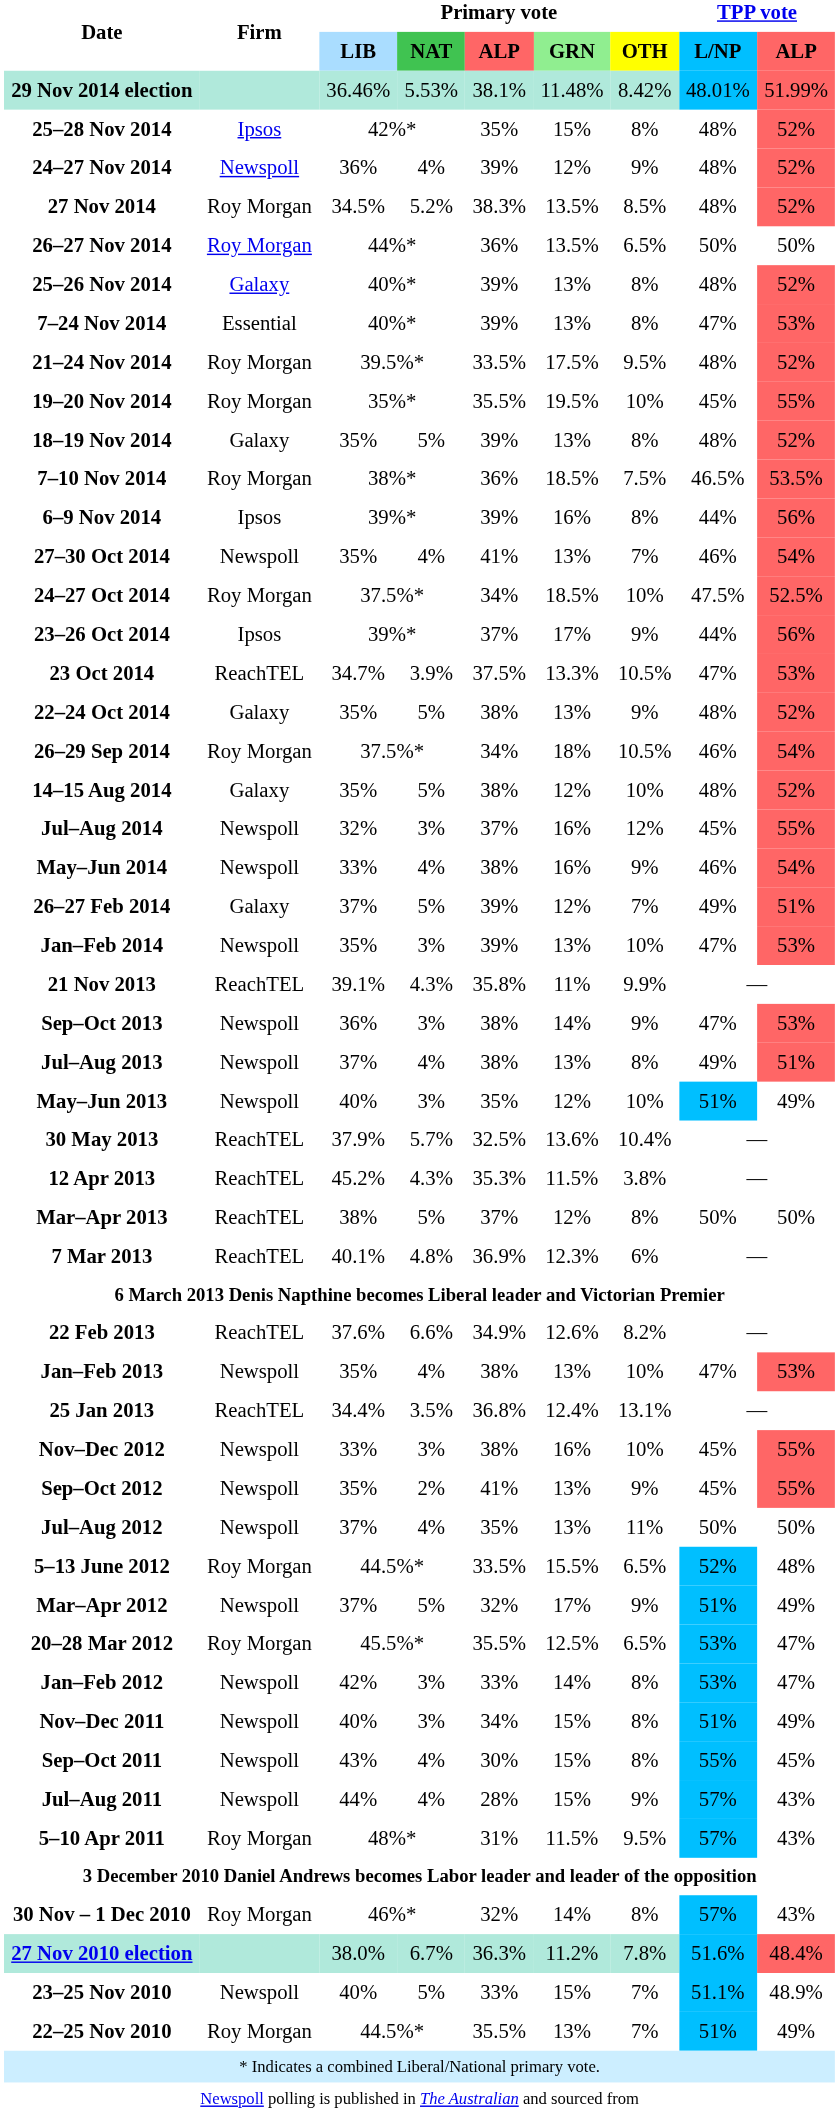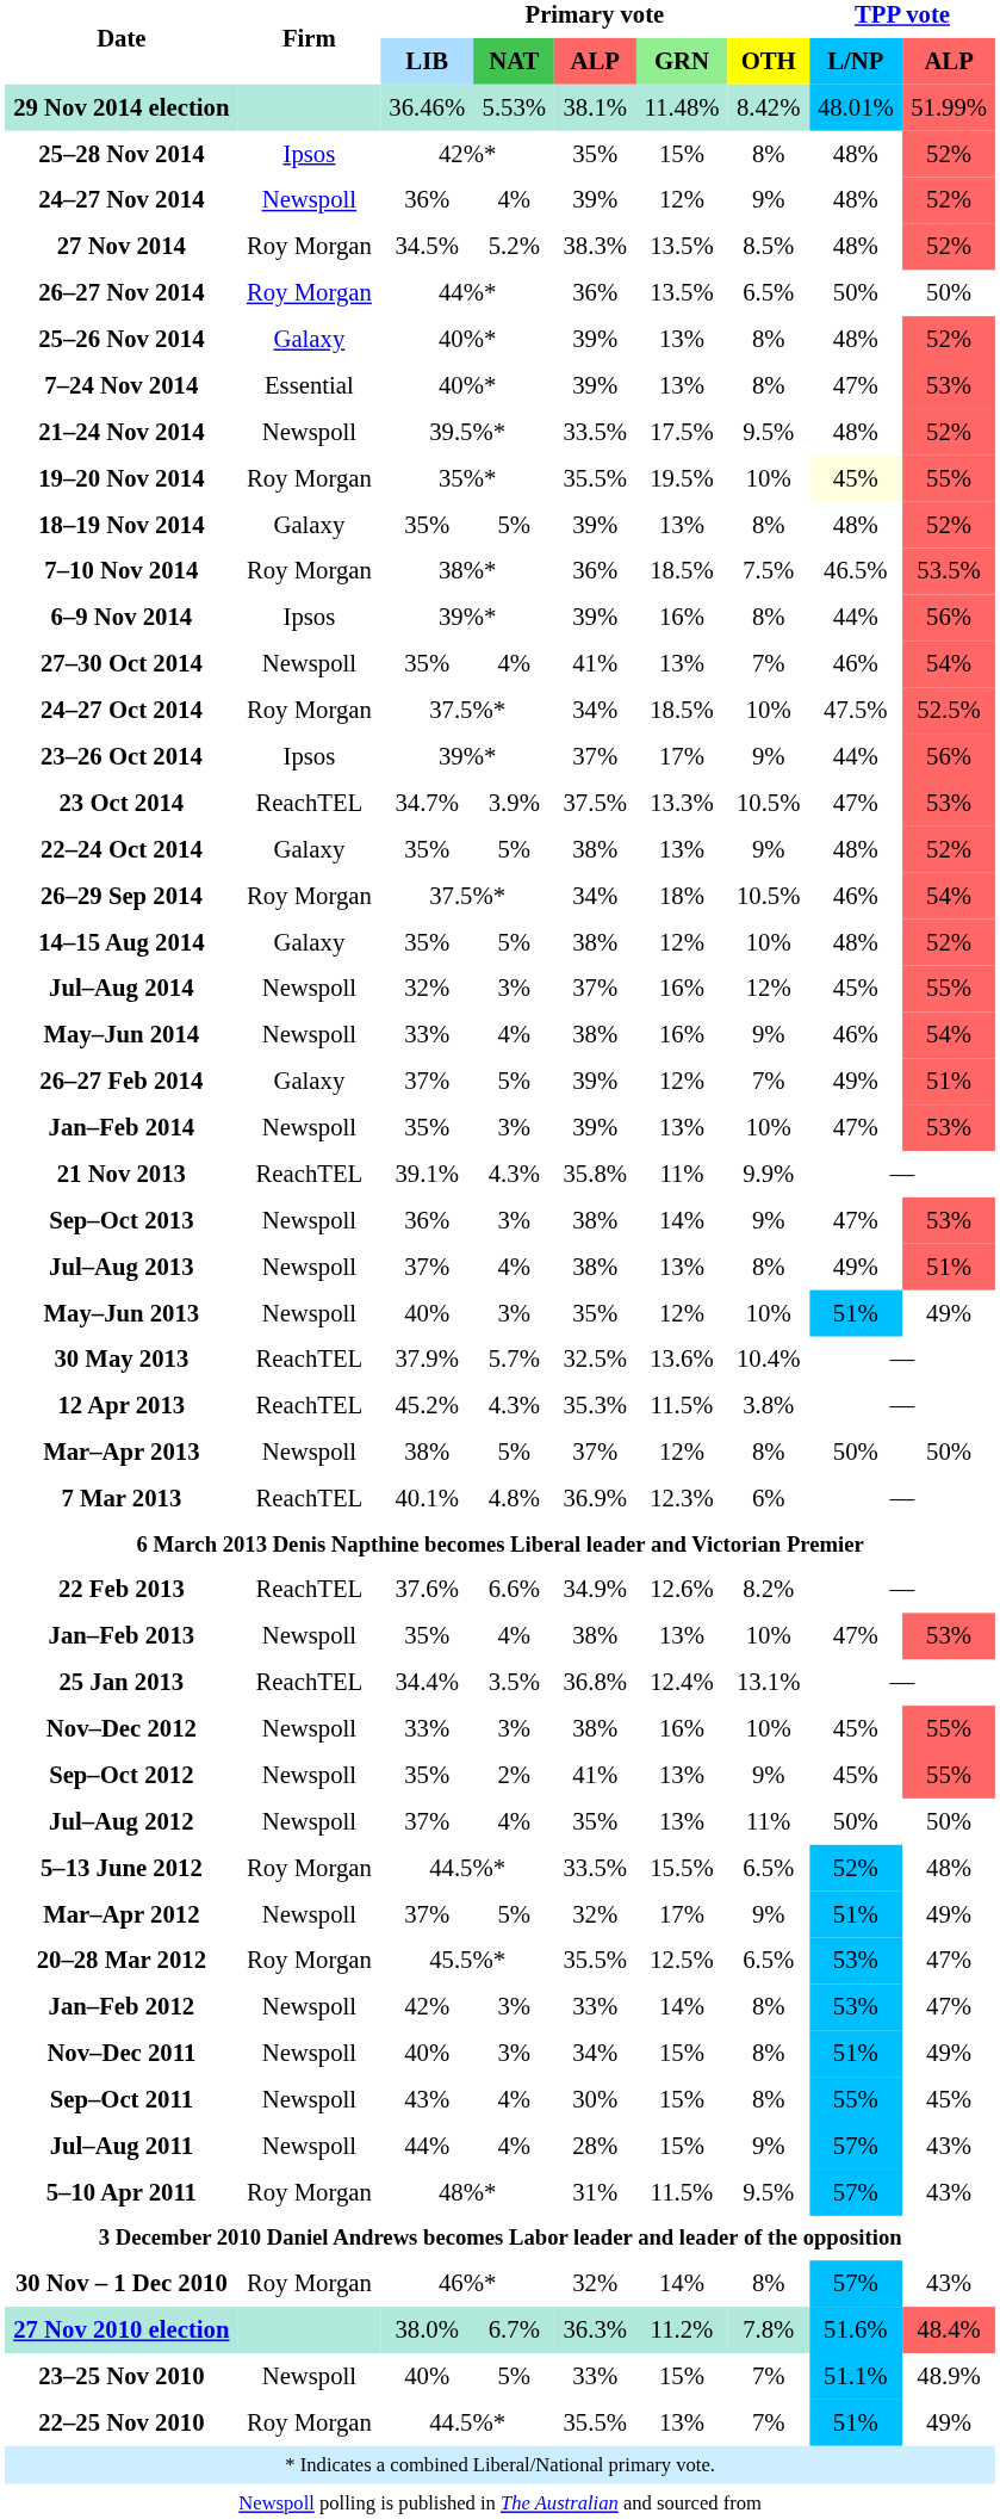 <table class="toccolours" cellpadding="5" cellspacing="0" style="text-align:center; margin-right:.5em; margin-top:.4em; font-size:90%;">
 <tr>
 </tr>
 <tr>
 <th rowspan="2">Date</th>
 <th rowspan="2">Firm</th>
 <th colspan="5">Primary vote</th>
 <th colspan="2"><a href='#'>TPP vote</a></th>
 </tr>
 <tr>
 <th style="background:#adf;">LIB</th>
 <th style="background:#40c351;">NAT</th>
 <th style="background:#f66;">ALP</th>
 <th style="background:#90ee90;">GRN</th>
 <th style="background:#ff0;">OTH</th>
 <th style="background:#00bfff;">L/NP</th>
 <th style="background:#f66;">ALP</th>
 </tr>
 <tr>
 <th style="background:#b0e9db;">29 Nov 2014 election</th>
 <td style="background:#b0e9db;"></td>
 <td style="background:#b0e9db;">36.46%</td>
 <td style="background:#b0e9db;">5.53%</td>
 <td style="background:#b0e9db;">38.1%</td>
 <td style="background:#b0e9db;">11.48%</td>
 <td style="background:#b0e9db;">8.42%</td>
 <td style="background:#00bfff;">48.01%</td>
 <td style="background:#f66;">51.99%</td>
 </tr>
 <tr>
 <th>25–28 Nov 2014</th>
 <td><a href='#'>Ipsos</a></td>
 <td colspan="2">42%*</td>
 <td>35%</td>
 <td>15%</td>
 <td>8%</td>
 <td>48%</td>
 <td style="background:#f66;">52%</td>
 </tr>
 <tr>
 <th>24–27 Nov 2014</th>
 <td><a href='#'>Newspoll</a></td>
 <td>36%</td>
 <td>4%</td>
 <td>39%</td>
 <td>12%</td>
 <td>9%</td>
 <td>48%</td>
 <td style="background:#f66;">52%</td>
 </tr>
 <tr>
 <th>27 Nov 2014</th>
 <td>Roy Morgan</td>
 <td>34.5%</td>
 <td>5.2%</td>
 <td>38.3%</td>
 <td>13.5%</td>
 <td>8.5%</td>
 <td>48%</td>
 <td style="background:#f66;">52%</td>
 </tr>
 <tr>
 <th>26–27 Nov 2014</th>
 <td><a href='#'>Roy Morgan</a></td>
 <td colspan="2">44%*</td>
 <td>36%</td>
 <td>13.5%</td>
 <td>6.5%</td>
 <td>50%</td>
 <td>50%</td>
 </tr>
 <tr>
 <th>25–26 Nov 2014</th>
 <td><a href='#'>Galaxy</a></td>
 <td colspan="2">40%*</td>
 <td>39%</td>
 <td>13%</td>
 <td>8%</td>
 <td>48%</td>
 <td style="background:#f66;">52%</td>
 </tr>
 <tr>
 <th>7–24 Nov 2014</th>
 <td>Essential</td>
 <td colspan="2">40%*</td>
 <td>39%</td>
 <td>13%</td>
 <td>8%</td>
 <td>47%</td>
 <td style="background:#f66;">53%</td>
 </tr>
 <tr>
 <th>21–24 Nov 2014</th>
-<td>Roy Morgan</td>
+<td>Newspoll</td>
 <td colspan="2">39.5%*</td>
 <td>33.5%</td>
 <td>17.5%</td>
 <td>9.5%</td>
 <td>48%</td>
 <td style="background:#f66;">52%</td>
 </tr>
 <tr>
 <th>19–20 Nov 2014</th>
 <td>Roy Morgan</td>
 <td colspan="2">35%*</td>
 <td>35.5%</td>
 <td>19.5%</td>
 <td>10%</td>
-<td>45%</td>
+<td style="background: lightyellow;">45%</td>
 <td style="background:#f66;">55%</td>
 </tr>
 <tr>
 <th>18–19 Nov 2014</th>
 <td>Galaxy</td>
 <td>35%</td>
 <td>5%</td>
 <td>39%</td>
 <td>13%</td>
 <td>8%</td>
 <td>48%</td>
 <td style="background:#f66;">52%</td>
 </tr>
 <tr>
 <th>7–10 Nov 2014</th>
 <td>Roy Morgan</td>
 <td colspan="2">38%*</td>
 <td>36%</td>
 <td>18.5%</td>
 <td>7.5%</td>
 <td>46.5%</td>
 <td style="background:#f66;">53.5%</td>
 </tr>
 <tr>
 <th>6–9 Nov 2014</th>
 <td>Ipsos</td>
 <td colspan="2">39%*</td>
 <td>39%</td>
 <td>16%</td>
 <td>8%</td>
 <td>44%</td>
 <td style="background:#f66;">56%</td>
 </tr>
 <tr>
 <th>27–30 Oct 2014</th>
 <td>Newspoll</td>
 <td>35%</td>
 <td>4%</td>
 <td>41%</td>
 <td>13%</td>
 <td>7%</td>
 <td>46%</td>
 <td style="background:#f66;">54%</td>
 </tr>
 <tr>
 <th>24–27 Oct 2014</th>
 <td>Roy Morgan</td>
 <td colspan="2">37.5%*</td>
 <td>34%</td>
 <td>18.5%</td>
 <td>10%</td>
 <td>47.5%</td>
 <td style="background:#f66;">52.5%</td>
 </tr>
 <tr>
 <th>23–26 Oct 2014</th>
 <td>Ipsos</td>
 <td colspan="2">39%*</td>
 <td>37%</td>
 <td>17%</td>
 <td>9%</td>
 <td>44%</td>
 <td style="background:#f66;">56%</td>
 </tr>
 <tr>
 <th>23 Oct 2014</th>
 <td>ReachTEL</td>
 <td>34.7%</td>
 <td>3.9%</td>
 <td>37.5%</td>
 <td>13.3%</td>
 <td>10.5%</td>
 <td>47%</td>
 <td style="background:#f66;">53%</td>
 </tr>
 <tr>
 <th>22–24 Oct 2014</th>
 <td>Galaxy</td>
 <td>35%</td>
 <td>5%</td>
 <td>38%</td>
 <td>13%</td>
 <td>9%</td>
 <td>48%</td>
 <td style="background:#f66;">52%</td>
 </tr>
 <tr>
 <th>26–29 Sep 2014</th>
 <td>Roy Morgan</td>
 <td colspan="2">37.5%*</td>
 <td>34%</td>
 <td>18%</td>
 <td>10.5%</td>
 <td>46%</td>
 <td style="background:#f66;">54%</td>
 </tr>
 <tr>
 <th>14–15 Aug 2014</th>
 <td>Galaxy</td>
 <td>35%</td>
 <td>5%</td>
 <td>38%</td>
 <td>12%</td>
 <td>10%</td>
 <td>48%</td>
 <td style="background:#f66;">52%</td>
 </tr>
 <tr>
 <th>Jul–Aug 2014</th>
 <td>Newspoll</td>
 <td>32%</td>
 <td>3%</td>
 <td>37%</td>
 <td>16%</td>
 <td>12%</td>
 <td>45%</td>
 <td style="background:#f66;">55%</td>
 </tr>
 <tr>
 <th>May–Jun 2014</th>
 <td>Newspoll</td>
 <td>33%</td>
 <td>4%</td>
 <td>38%</td>
 <td>16%</td>
 <td>9%</td>
 <td>46%</td>
 <td style="background:#f66;">54%</td>
 </tr>
 <tr>
 <th>26–27 Feb 2014</th>
 <td>Galaxy</td>
 <td>37%</td>
 <td>5%</td>
 <td>39%</td>
 <td>12%</td>
 <td>7%</td>
 <td>49%</td>
 <td style="background:#f66;">51%</td>
 </tr>
 <tr>
 <th>Jan–Feb 2014</th>
 <td>Newspoll</td>
 <td>35%</td>
 <td>3%</td>
 <td>39%</td>
 <td>13%</td>
 <td>10%</td>
 <td>47%</td>
 <td style="background:#f66;">53%</td>
 </tr>
 <tr>
 <th>21 Nov 2013</th>
 <td>ReachTEL</td>
 <td>39.1%</td>
 <td>4.3%</td>
 <td>35.8%</td>
 <td>11%</td>
 <td>9.9%</td>
 <td colspan="2">—</td>
 </tr>
 <tr>
 <th>Sep–Oct 2013</th>
 <td>Newspoll</td>
 <td>36%</td>
 <td>3%</td>
 <td>38%</td>
 <td>14%</td>
 <td>9%</td>
 <td>47%</td>
 <td style="background:#f66;">53%</td>
 </tr>
 <tr>
 <th>Jul–Aug 2013</th>
 <td>Newspoll</td>
 <td>37%</td>
 <td>4%</td>
 <td>38%</td>
 <td>13%</td>
 <td>8%</td>
 <td>49%</td>
 <td style="background:#f66;">51%</td>
 </tr>
 <tr>
 <th>May–Jun 2013</th>
 <td>Newspoll</td>
 <td>40%</td>
 <td>3%</td>
 <td>35%</td>
 <td>12%</td>
 <td>10%</td>
 <td style="background:#00bfff;">51%</td>
 <td>49%</td>
 </tr>
 <tr>
 <th>30 May 2013</th>
 <td>ReachTEL</td>
 <td>37.9%</td>
 <td>5.7%</td>
 <td>32.5%</td>
 <td>13.6%</td>
 <td>10.4%</td>
 <td colspan="2">—</td>
 </tr>
 <tr>
 <th>12 Apr 2013</th>
 <td>ReachTEL</td>
 <td>45.2%</td>
 <td>4.3%</td>
 <td>35.3%</td>
 <td>11.5%</td>
 <td>3.8%</td>
 <td colspan="2">—</td>
 </tr>
 <tr>
 <th>Mar–Apr 2013</th>
-<td>ReachTEL</td>
+<td>Newspoll</td>
 <td>38%</td>
 <td>5%</td>
 <td>37%</td>
 <td>12%</td>
 <td>8%</td>
 <td>50%</td>
 <td>50%</td>
 </tr>
 <tr>
 <th>7 Mar 2013</th>
 <td>ReachTEL</td>
 <td>40.1%</td>
 <td>4.8%</td>
 <td>36.9%</td>
 <td>12.3%</td>
 <td>6%</td>
 <td colspan="2">—</td>
 </tr>
 <tr>
 <th colspan="9"  style="font-size:90%;">6 March 2013 Denis Napthine becomes Liberal leader and Victorian Premier</th>
 </tr>
 <tr>
 <th>22 Feb 2013</th>
 <td>ReachTEL</td>
 <td>37.6%</td>
 <td>6.6%</td>
 <td>34.9%</td>
 <td>12.6%</td>
 <td>8.2%</td>
 <td colspan="2">—</td>
 </tr>
 <tr>
 <th>Jan–Feb 2013</th>
 <td>Newspoll</td>
 <td>35%</td>
 <td>4%</td>
 <td>38%</td>
 <td>13%</td>
 <td>10%</td>
 <td>47%</td>
 <td style="background:#f66;">53%</td>
 </tr>
 <tr>
 <th>25 Jan 2013</th>
 <td>ReachTEL</td>
 <td>34.4%</td>
 <td>3.5%</td>
 <td>36.8%</td>
 <td>12.4%</td>
 <td>13.1%</td>
 <td colspan="2">—</td>
 </tr>
 <tr>
 <th>Nov–Dec 2012</th>
 <td>Newspoll</td>
 <td>33%</td>
 <td>3%</td>
 <td>38%</td>
 <td>16%</td>
 <td>10%</td>
 <td>45%</td>
 <td style="background:#f66;">55%</td>
 </tr>
 <tr>
 <th>Sep–Oct 2012</th>
 <td>Newspoll</td>
 <td>35%</td>
 <td>2%</td>
 <td>41%</td>
 <td>13%</td>
 <td>9%</td>
 <td>45%</td>
 <td style="background:#f66;">55%</td>
 </tr>
 <tr>
 <th>Jul–Aug 2012</th>
 <td>Newspoll</td>
 <td>37%</td>
 <td>4%</td>
 <td>35%</td>
 <td>13%</td>
 <td>11%</td>
 <td>50%</td>
 <td>50%</td>
 </tr>
 <tr>
 <th>5–13 June 2012</th>
 <td>Roy Morgan</td>
 <td colspan="2">44.5%*</td>
 <td>33.5%</td>
 <td>15.5%</td>
 <td>6.5%</td>
 <td style="background:#00bfff;">52%</td>
 <td>48%</td>
 </tr>
 <tr>
 <th>Mar–Apr 2012</th>
 <td>Newspoll</td>
 <td>37%</td>
 <td>5%</td>
 <td>32%</td>
 <td>17%</td>
 <td>9%</td>
 <td style="background:#00bfff;">51%</td>
 <td>49%</td>
 </tr>
 <tr>
 <th>20–28 Mar 2012</th>
 <td>Roy Morgan</td>
 <td colspan="2">45.5%*</td>
 <td>35.5%</td>
 <td>12.5%</td>
 <td>6.5%</td>
 <td style="background:#00bfff;">53%</td>
 <td>47%</td>
 </tr>
 <tr>
 <th>Jan–Feb 2012</th>
 <td>Newspoll</td>
 <td>42%</td>
 <td>3%</td>
 <td>33%</td>
 <td>14%</td>
 <td>8%</td>
 <td style="background:#00bfff;">53%</td>
 <td>47%</td>
 </tr>
 <tr>
 <th>Nov–Dec 2011</th>
 <td>Newspoll</td>
 <td>40%</td>
 <td>3%</td>
 <td>34%</td>
 <td>15%</td>
 <td>8%</td>
 <td style="background:#00bfff;">51%</td>
 <td>49%</td>
 </tr>
 <tr>
 <th>Sep–Oct 2011</th>
 <td>Newspoll</td>
 <td>43%</td>
 <td>4%</td>
 <td>30%</td>
 <td>15%</td>
 <td>8%</td>
 <td style="background:#00bfff;">55%</td>
 <td>45%</td>
 </tr>
 <tr>
 <th>Jul–Aug 2011</th>
 <td>Newspoll</td>
 <td>44%</td>
 <td>4%</td>
 <td>28%</td>
 <td>15%</td>
 <td>9%</td>
 <td style="background:#00bfff;">57%</td>
 <td>43%</td>
 </tr>
 <tr>
 <th>5–10 Apr 2011</th>
 <td>Roy Morgan</td>
 <td colspan="2">48%*</td>
 <td>31%</td>
 <td>11.5%</td>
 <td>9.5%</td>
 <td style="background:#00bfff;">57%</td>
 <td>43%</td>
 </tr>
 <tr>
 <th colspan="9"  style="font-size:90%;">3 December 2010 Daniel Andrews becomes Labor leader and leader of the opposition</th>
 </tr>
 <tr>
 <th>30 Nov – 1 Dec 2010</th>
 <td>Roy Morgan</td>
 <td colspan="2">46%*</td>
 <td>32%</td>
 <td>14%</td>
 <td>8%</td>
 <td style="background:#00bfff;">57%</td>
 <td>43%</td>
 </tr>
 <tr>
 <th style="background:#b0e9db;"><a href='#'>27 Nov 2010 election</a></th>
 <td style="background:#b0e9db;"></td>
 <td style="background:#b0e9db;">38.0%</td>
 <td style="background:#b0e9db;">6.7%</td>
 <td style="background:#b0e9db;">36.3%</td>
 <td style="background:#b0e9db;">11.2%</td>
 <td style="background:#b0e9db;">7.8%</td>
 <td style="background:#00bfff;">51.6%</td>
 <td style="background:#f66;">48.4%</td>
 </tr>
 <tr>
 <th>23–25 Nov 2010</th>
 <td>Newspoll</td>
 <td>40%</td>
 <td>5%</td>
 <td>33%</td>
 <td>15%</td>
 <td>7%</td>
 <td style="background:#00bfff;">51.1%</td>
 <td>48.9%</td>
 </tr>
 <tr>
 <th>22–25 Nov 2010</th>
 <td>Roy Morgan</td>
 <td colspan="2">44.5%*</td>
 <td>35.5%</td>
 <td>13%</td>
 <td>7%</td>
 <td style="background:#00bfff;">51%</td>
 <td>49%</td>
 </tr>
 <tr>
 <td colspan="9"  style="font-size:80%; background:#cef;">* Indicates a combined Liberal/National primary vote.<br></td>
 </tr>
 <tr>
 <td colspan="9"  style="font-size:80%;"><a href='#'>Newspoll</a> polling is published in <em><a href='#'>The Australian</a></em> and sourced from  </td>
 </tr>
 </table>
